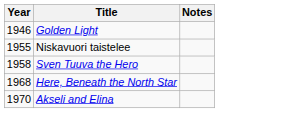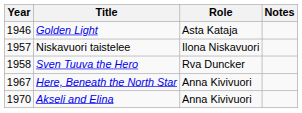 <table class="wikitable sortable">
 <tr>
 <th>Year</th>
 <th>Title</th>
+<th>Role</th>
 <th class = "unsortable">Notes</th>
 </tr>
 <tr>
 <td>1946</td>
 <td><em><a href='#'>Golden Light</a></em></td>
+<td>Asta Kataja</td>
 <td></td>
 </tr>
 <tr>
-<td>1955</td>
+<td>1957</td>
 <td>Niskavuori taistelee</td>
+<td>Ilona Niskavuori</td>
 <td></td>
 </tr>
 <tr>
 <td>1958</td>
 <td><em><a href='#'>Sven Tuuva the Hero</a></em></td>
+<td>Rva Duncker</td>
 <td></td>
 </tr>
 <tr>
-<td>1968</td>
+<td>1967</td>
 <td><em><a href='#'>Here, Beneath the North Star</a></em></td>
+<td>Anna Kivivuori</td>
 <td></td>
 </tr>
 <tr>
 <td>1970</td>
 <td><em><a href='#'>Akseli and Elina</a></em></td>
+<td>Anna Kivivuori</td>
 <td></td>
 </tr>
 </table>
